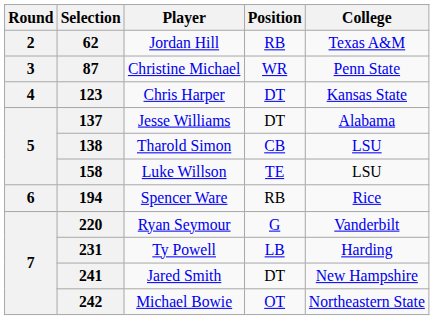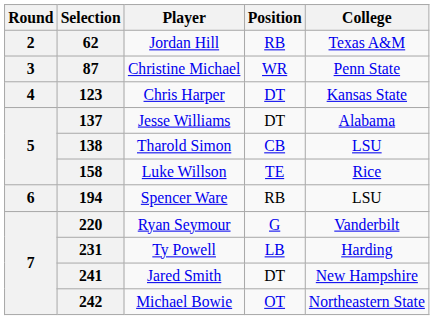 <table class="wikitable" style="font-size: 95%; text-align: center;">
 <tr>
 <th>Round</th>
 <th>Selection</th>
 <th>Player</th>
 <th>Position</th>
 <th>College</th>
 </tr>
 <tr>
 <th>2</th>
 <th>62</th>
 <td><a href='#'>Jordan Hill</a></td>
 <td><a href='#'>RB</a></td>
 <td><a href='#'>Texas A&M</a></td>
 </tr>
 <tr>
 <th>3</th>
 <th>87</th>
 <td><a href='#'>Christine Michael</a></td>
 <td><a href='#'>WR</a></td>
 <td><a href='#'>Penn State</a></td>
 </tr>
 <tr>
 <th>4</th>
 <th>123</th>
 <td><a href='#'>Chris Harper</a></td>
 <td><a href='#'>DT</a></td>
 <td><a href='#'>Kansas State</a></td>
 </tr>
 <tr>
 <th rowspan="3">5</th>
 <th>137</th>
 <td><a href='#'>Jesse Williams</a></td>
 <td>DT</td>
 <td><a href='#'>Alabama</a></td>
 </tr>
 <tr>
 <th>138</th>
 <td><a href='#'>Tharold Simon</a></td>
 <td><a href='#'>CB</a></td>
 <td><a href='#'>LSU</a></td>
 </tr>
 <tr>
 <th>158</th>
 <td><a href='#'>Luke Willson</a></td>
 <td><a href='#'>TE</a></td>
-<td>LSU</td>
+<td><a href='#'>Rice</a></td>
 </tr>
 <tr>
 <th>6</th>
 <th>194</th>
 <td><a href='#'>Spencer Ware</a></td>
 <td>RB</td>
-<td><a href='#'>Rice</a></td>
+<td>LSU</td>
 </tr>
 <tr>
 <th rowspan="4">7</th>
 <th>220</th>
 <td><a href='#'>Ryan Seymour</a></td>
 <td><a href='#'>G</a></td>
 <td><a href='#'>Vanderbilt</a></td>
 </tr>
 <tr>
 <th>231</th>
 <td><a href='#'>Ty Powell</a></td>
 <td><a href='#'>LB</a></td>
 <td><a href='#'>Harding</a></td>
 </tr>
 <tr>
 <th>241</th>
 <td><a href='#'>Jared Smith</a></td>
 <td>DT</td>
 <td><a href='#'>New Hampshire</a></td>
 </tr>
 <tr>
 <th>242</th>
 <td><a href='#'>Michael Bowie</a></td>
 <td><a href='#'>OT</a></td>
 <td><a href='#'>Northeastern State</a></td>
 </tr>
 </table>
